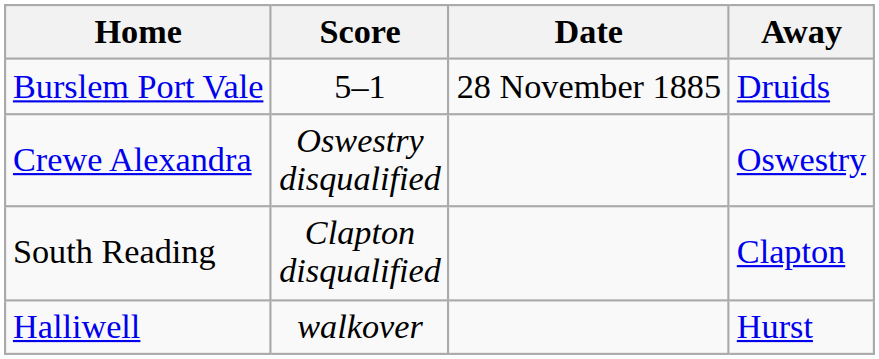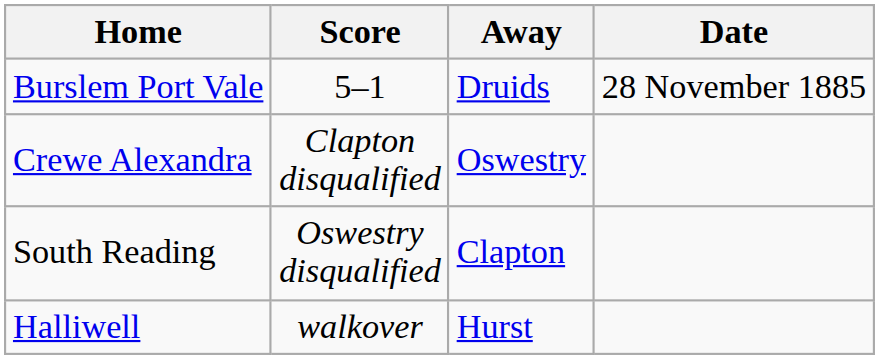 <table class="wikitable">
 <tr>
 <th>Home</th>
 <th>Score</th>
+<th>Away</th>
 <th>Date</th>
-<th>Away</th>
 </tr>
 <tr>
 <td><a href='#'>Burslem Port Vale</a></td>
 <td align=center>5–1</td>
+<td><a href='#'>Druids</a> </td>
 <td>28 November 1885</td>
-<td><a href='#'>Druids</a> </td>
 </tr>
 <tr>
 <td><a href='#'>Crewe Alexandra</a></td>
-<td align=center><em>Oswestry<br>disqualified</em></td>
+<td align=center><em>Clapton<br>disqualified</em></td>
+<td><a href='#'>Oswestry</a></td>
 <td></td>
-<td><a href='#'>Oswestry</a></td>
 </tr>
 <tr>
 <td>South Reading</td>
-<td align=center><em>Clapton<br>disqualified</em></td>
+<td align=center><em>Oswestry<br>disqualified</em></td>
+<td><a href='#'>Clapton</a></td>
 <td></td>
-<td><a href='#'>Clapton</a></td>
 </tr>
 <tr>
 <td><a href='#'>Halliwell</a></td>
 <td align=center><em>walkover</em></td>
+<td><a href='#'>Hurst</a></td>
 <td></td>
-<td><a href='#'>Hurst</a></td>
 </tr>
 </table>
